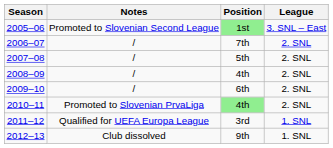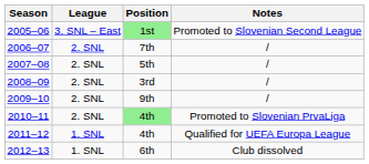 <table class="wikitable" style="text-align: center">
 <tr>
 <th>Season</th>
+<th>League</th>
+<th>Position</th>
 <th>Notes</th>
-<th>Position</th>
-<th>League</th>
 </tr>
 <tr>
 <td><a href='#'>2005–06</a></td>
+<td><a href='#'>3. SNL – East</a></td>
+<td style="background: #90EE90;">1st</td>
 <td>Promoted to <a href='#'>Slovenian Second League</a></td>
-<td style="background: #90EE90;">1st</td>
-<td><a href='#'>3. SNL – East</a></td>
 </tr>
 <tr>
 <td><a href='#'>2006–07</a></td>
+<td><a href='#'>2. SNL</a></td>
+<td>7th</td>
 <td>/</td>
-<td>7th</td>
-<td><a href='#'>2. SNL</a></td>
 </tr>
 <tr>
 <td><a href='#'>2007–08</a></td>
+<td>2. SNL</td>
+<td>5th</td>
 <td>/</td>
-<td>5th</td>
-<td>2. SNL</td>
 </tr>
 <tr>
 <td><a href='#'>2008–09</a></td>
+<td>2. SNL</td>
+<td>3rd</td>
 <td>/</td>
-<td>4th</td>
-<td>2. SNL</td>
 </tr>
 <tr>
 <td><a href='#'>2009–10</a></td>
+<td>2. SNL</td>
+<td>9th</td>
 <td>/</td>
-<td>6th</td>
-<td>2. SNL</td>
 </tr>
 <tr>
 <td><a href='#'>2010–11</a></td>
+<td>2. SNL</td>
+<td style="background: #90EE90;">4th</td>
 <td>Promoted to <a href='#'>Slovenian PrvaLiga</a></td>
-<td style="background: #90EE90;">4th</td>
-<td>2. SNL</td>
 </tr>
 <tr>
 <td><a href='#'>2011–12</a></td>
+<td><a href='#'>1. SNL</a></td>
+<td>4th</td>
 <td>Qualified for <a href='#'>UEFA Europa League</a></td>
-<td>3rd</td>
-<td><a href='#'>1. SNL</a></td>
 </tr>
 <tr>
 <td><a href='#'>2012–13</a></td>
+<td>1. SNL</td>
+<td>6th</td>
 <td>Club dissolved</td>
-<td>9th</td>
-<td>1. SNL</td>
 </tr>
 </table>
